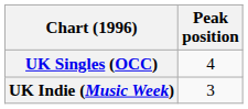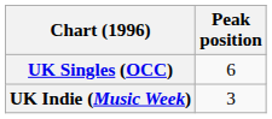 <table class="wikitable plainrowheaders" style="text-align:center">
 <tr>
 <th scope="col">Chart (1996)</th>
 <th scope="col">Peak<br>position</th>
 </tr>
 <tr>
 <th scope="row"><a href='#'>UK Singles</a> (<a href='#'>OCC</a>)</th>
-<td>4</td>
+<td>6</td>
 </tr>
 <tr>
 <th scope="row">UK Indie (<em><a href='#'>Music Week</a></em>)</th>
 <td align=center>3</td>
 </tr>
 </table>
